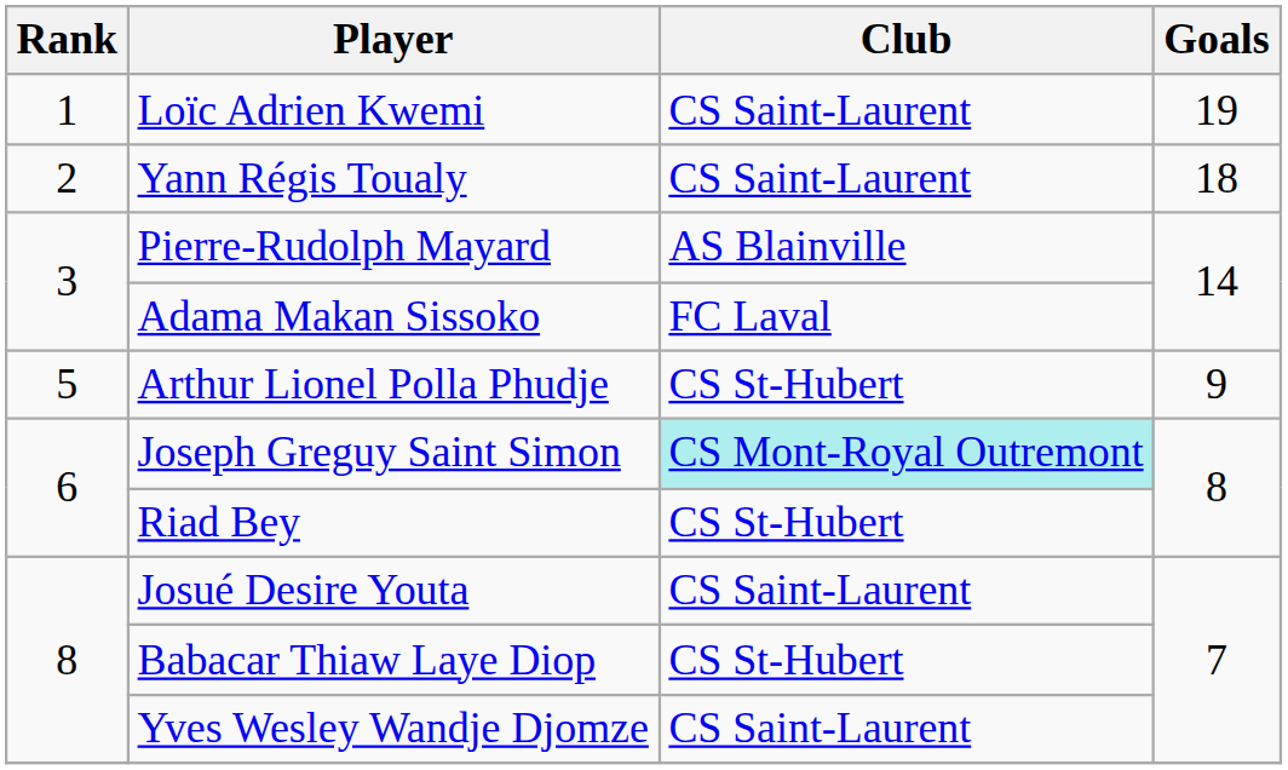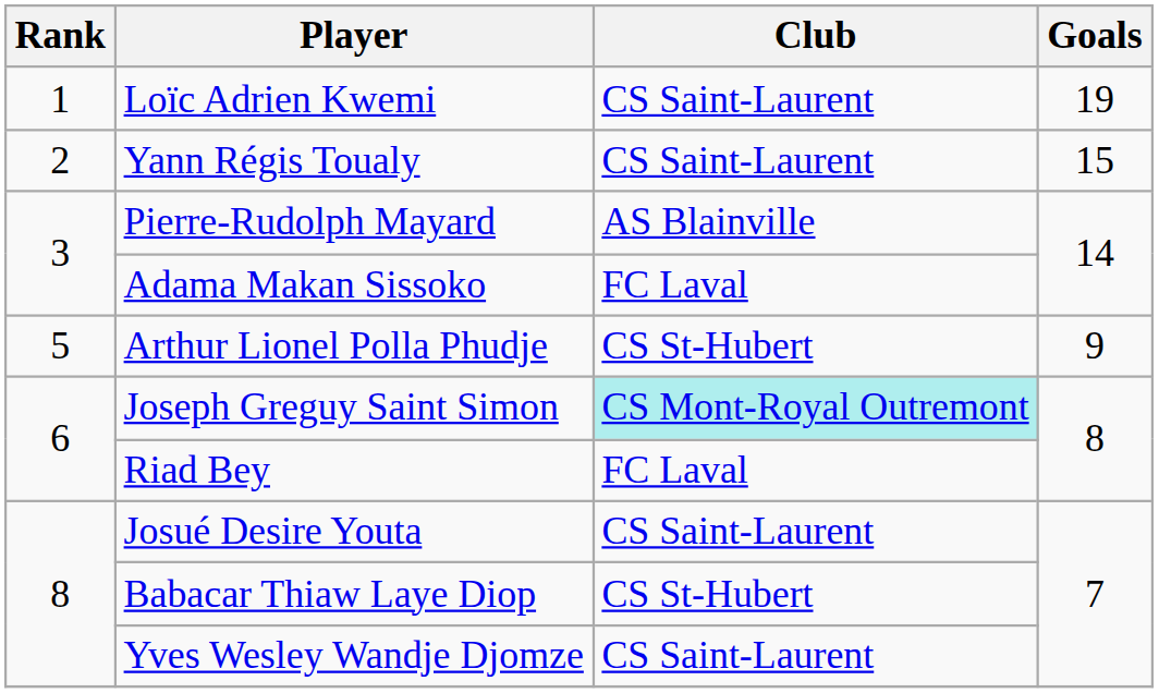 <table class="wikitable">
 <tr>
 <th>Rank</th>
 <th>Player</th>
 <th>Club</th>
 <th>Goals</th>
 </tr>
 <tr>
 <td align=center>1</td>
 <td><a href='#'>Loïc Adrien Kwemi</a></td>
 <td><a href='#'>CS Saint-Laurent</a></td>
 <td align=center>19</td>
 </tr>
 <tr>
 <td align=center>2</td>
 <td><a href='#'>Yann Régis Toualy</a></td>
 <td><a href='#'>CS Saint-Laurent</a></td>
-<td align=center>18</td>
+<td align=center>15</td>
 </tr>
 <tr>
 <td rowspan="2" align=center>3</td>
 <td><a href='#'>Pierre-Rudolph Mayard</a></td>
 <td><a href='#'>AS Blainville</a></td>
 <td rowspan="2" align=center>14</td>
 </tr>
 <tr>
 <td><a href='#'>Adama Makan Sissoko</a></td>
 <td><a href='#'>FC Laval</a></td>
 </tr>
 <tr>
 <td align=center>5</td>
 <td><a href='#'>Arthur Lionel Polla Phudje</a></td>
 <td><a href='#'>CS St-Hubert</a></td>
 <td align=center>9</td>
 </tr>
 <tr>
 <td rowspan="2" align=center>6</td>
 <td><a href='#'>Joseph Greguy Saint Simon</a></td>
 <td style="background: paleturquoise;"><a href='#'>CS Mont-Royal Outremont</a></td>
 <td rowspan="2" align=center>8</td>
 </tr>
 <tr>
 <td><a href='#'>Riad Bey</a></td>
-<td><a href='#'>CS St-Hubert</a></td>
+<td><a href='#'>FC Laval</a></td>
 </tr>
 <tr>
 <td rowspan="3" align=center>8</td>
 <td><a href='#'>Josué Desire Youta</a></td>
 <td><a href='#'>CS Saint-Laurent</a></td>
 <td rowspan="3" align=center>7</td>
 </tr>
 <tr>
 <td><a href='#'>Babacar Thiaw Laye Diop</a></td>
 <td><a href='#'>CS St-Hubert</a></td>
 </tr>
 <tr>
 <td><a href='#'>Yves Wesley Wandje Djomze</a></td>
 <td><a href='#'>CS Saint-Laurent</a></td>
 </tr>
 <tr>
 </tr>
 </table>
